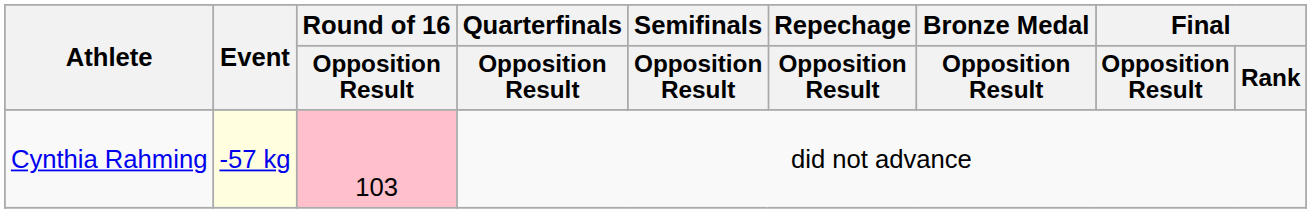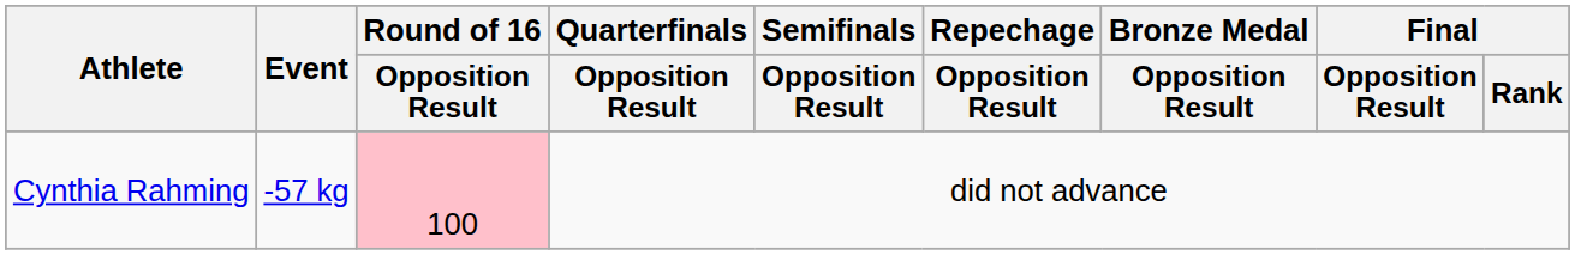 <table class="wikitable" style="font-size:90%">
 <tr>
 <th rowspan=2>Athlete</th>
 <th rowspan=2>Event</th>
 <th>Round of 16</th>
 <th>Quarterfinals</th>
 <th>Semifinals</th>
 <th>Repechage</th>
 <th>Bronze Medal</th>
 <th colspan=2>Final</th>
 </tr>
 <tr style="font-size:95%">
 <th>Opposition<br>Result</th>
 <th>Opposition<br>Result</th>
 <th>Opposition<br>Result</th>
 <th>Opposition<br>Result</th>
 <th>Opposition<br>Result</th>
 <th>Opposition<br>Result</th>
 <th>Rank</th>
 </tr>
 <tr align=center>
 <td align=left><a href='#'>Cynthia Rahming</a></td>
-<td align=left style="background: lightyellow;"><a href='#'>-57 kg</a></td>
-<td style="text-align:center;background:pink;"> <br><br>103</td>
+<td align=left><a href='#'>-57 kg</a></td>
+<td style="text-align:center;background:pink;"> <br><br>100</td>
 <td colspan=6>did not advance</td>
 </tr>
 </table>
